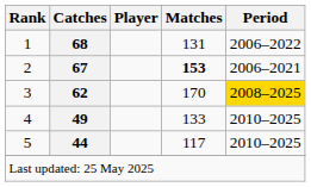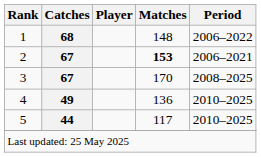 <table class="wikitable plainrowheaders sortable">
 <tr>
 <th scope=col>Rank</th>
 <th scope=col>Catches</th>
 <th scope=col>Player</th>
 <th scope=col>Matches</th>
 <th scope=col>Period</th>
 </tr>
 <tr>
 <td align=center>1</td>
 <th scope=row style="text-align:center;">68</th>
 <td></td>
-<td align=center>131</td>
+<td align=center>148</td>
 <td>2006–2022</td>
 </tr>
 <tr>
 <td align=center>2</td>
 <th scope=row style="text-align:center;">67</th>
 <td></td>
 <td align=center><strong>153</strong></td>
 <td>2006–2021</td>
 </tr>
 <tr>
 <td align=center>3</td>
-<th scope=row style=text-align:center;>62</th>
+<th scope=row style=text-align:center;>67</th>
 <td></td>
 <td align=center>170</td>
-<td style="background: gold;">2008–2025</td>
+<td>2008–2025</td>
 </tr>
 <tr>
 <td align=center>4</td>
 <th scope=row style=text-align:center;>49</th>
 <td></td>
-<td align=center>133</td>
+<td align=center>136</td>
 <td>2010–2025</td>
 </tr>
 <tr>
 <td align=center>5</td>
 <th scope=row style=text-align:center;>44</th>
 <td></td>
 <td align="center">117</td>
 <td>2010–2025</td>
 </tr>
 <tr>
 </tr>
 <tr class=sortbottom>
 <td colspan=5><small>Last updated: 25 May 2025</small></td>
 </tr>
 </table>
